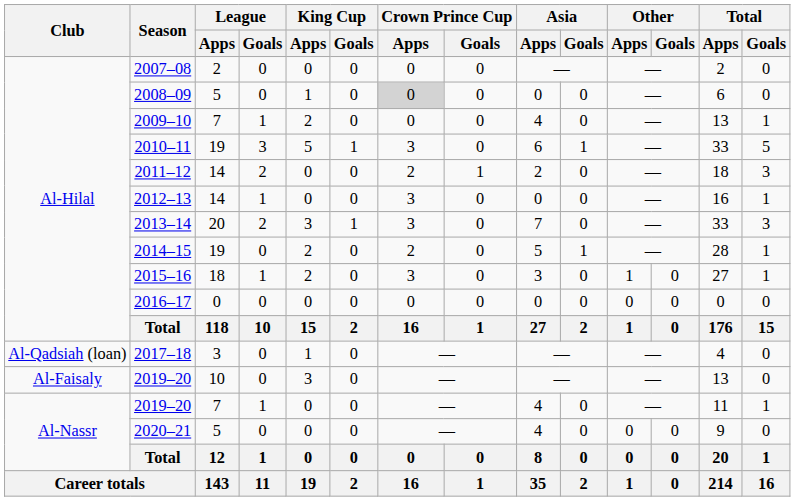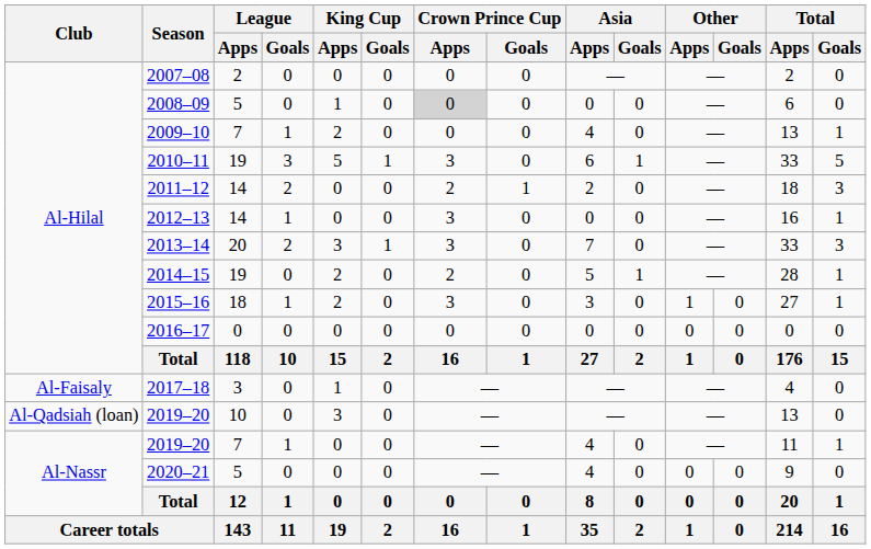 <table class="wikitable" style="text-align: center">
 <tr>
 <th rowspan=2>Club</th>
 <th rowspan=2>Season</th>
 <th colspan=2>League</th>
 <th colspan=2>King Cup</th>
 <th colspan=2>Crown Prince Cup</th>
 <th colspan=2>Asia</th>
 <th colspan=2>Other</th>
 <th colspan=2>Total</th>
 </tr>
 <tr>
 <th>Apps</th>
 <th>Goals</th>
 <th>Apps</th>
 <th>Goals</th>
 <th>Apps</th>
 <th>Goals</th>
 <th>Apps</th>
 <th>Goals</th>
 <th>Apps</th>
 <th>Goals</th>
 <th>Apps</th>
 <th>Goals</th>
 </tr>
 <tr>
 <td rowspan=11><a href='#'>Al-Hilal</a></td>
 <td><a href='#'>2007–08</a></td>
 <td>2</td>
 <td>0</td>
 <td>0</td>
 <td>0</td>
 <td>0</td>
 <td>0</td>
 <td colspan=2>—</td>
 <td colspan=2>—</td>
 <td>2</td>
 <td>0</td>
 </tr>
 <tr>
 <td><a href='#'>2008–09</a></td>
 <td>5</td>
 <td>0</td>
 <td>1</td>
 <td>0</td>
 <td style="background: lightgrey;">0</td>
 <td>0</td>
 <td>0</td>
 <td>0</td>
 <td colspan=2>—</td>
 <td>6</td>
 <td>0</td>
 </tr>
 <tr>
 <td><a href='#'>2009–10</a></td>
 <td>7</td>
 <td>1</td>
 <td>2</td>
 <td>0</td>
 <td>0</td>
 <td>0</td>
 <td>4</td>
 <td>0</td>
 <td colspan=2>—</td>
 <td>13</td>
 <td>1</td>
 </tr>
 <tr>
 <td><a href='#'>2010–11</a></td>
 <td>19</td>
 <td>3</td>
 <td>5</td>
 <td>1</td>
 <td>3</td>
 <td>0</td>
 <td>6</td>
 <td>1</td>
 <td colspan=2>—</td>
 <td>33</td>
 <td>5</td>
 </tr>
 <tr>
 <td><a href='#'>2011–12</a></td>
 <td>14</td>
 <td>2</td>
 <td>0</td>
 <td>0</td>
 <td>2</td>
 <td>1</td>
 <td>2</td>
 <td>0</td>
 <td colspan=2>—</td>
 <td>18</td>
 <td>3</td>
 </tr>
 <tr>
 <td><a href='#'>2012–13</a></td>
 <td>14</td>
 <td>1</td>
 <td>0</td>
 <td>0</td>
 <td>3</td>
 <td>0</td>
 <td>0</td>
 <td>0</td>
 <td colspan=2>—</td>
 <td>16</td>
 <td>1</td>
 </tr>
 <tr>
 <td><a href='#'>2013–14</a></td>
 <td>20</td>
 <td>2</td>
 <td>3</td>
 <td>1</td>
 <td>3</td>
 <td>0</td>
 <td>7</td>
 <td>0</td>
 <td colspan=2>—</td>
 <td>33</td>
 <td>3</td>
 </tr>
 <tr>
 <td><a href='#'>2014–15</a></td>
 <td>19</td>
 <td>0</td>
 <td>2</td>
 <td>0</td>
 <td>2</td>
 <td>0</td>
 <td>5</td>
 <td>1</td>
 <td colspan=2>—</td>
 <td>28</td>
 <td>1</td>
 </tr>
 <tr>
 <td><a href='#'>2015–16</a></td>
 <td>18</td>
 <td>1</td>
 <td>2</td>
 <td>0</td>
 <td>3</td>
 <td>0</td>
 <td>3</td>
 <td>0</td>
 <td>1</td>
 <td>0</td>
 <td>27</td>
 <td>1</td>
 </tr>
 <tr>
 <td><a href='#'>2016–17</a></td>
 <td>0</td>
 <td>0</td>
 <td>0</td>
 <td>0</td>
 <td>0</td>
 <td>0</td>
 <td>0</td>
 <td>0</td>
 <td>0</td>
 <td>0</td>
 <td>0</td>
 <td>0</td>
 </tr>
 <tr>
 <th>Total</th>
 <th>118</th>
 <th>10</th>
 <th>15</th>
 <th>2</th>
 <th>16</th>
 <th>1</th>
 <th>27</th>
 <th>2</th>
 <th>1</th>
 <th>0</th>
 <th>176</th>
 <th>15</th>
 </tr>
 <tr>
-<td rowspan=1><a href='#'>Al-Qadsiah</a> (loan)</td>
+<td rowspan=1><a href='#'>Al-Faisaly</a></td>
 <td><a href='#'>2017–18</a></td>
 <td>3</td>
 <td>0</td>
 <td>1</td>
 <td>0</td>
 <td colspan=2>—</td>
 <td colspan=2>—</td>
 <td colspan=2>—</td>
 <td>4</td>
 <td>0</td>
 </tr>
 <tr>
-<td rowspan=1><a href='#'>Al-Faisaly</a></td>
+<td rowspan=1><a href='#'>Al-Qadsiah</a> (loan)</td>
 <td><a href='#'>2019–20</a></td>
 <td>10</td>
 <td>0</td>
 <td>3</td>
 <td>0</td>
 <td colspan=2>—</td>
 <td colspan=2>—</td>
 <td colspan=2>—</td>
 <td>13</td>
 <td>0</td>
 </tr>
 <tr>
 <td rowspan=3><a href='#'>Al-Nassr</a></td>
 <td><a href='#'>2019–20</a></td>
 <td>7</td>
 <td>1</td>
 <td>0</td>
 <td>0</td>
 <td colspan=2>—</td>
 <td>4</td>
 <td>0</td>
 <td colspan=2>—</td>
 <td>11</td>
 <td>1</td>
 </tr>
 <tr>
 <td><a href='#'>2020–21</a></td>
 <td>5</td>
 <td>0</td>
 <td>0</td>
 <td>0</td>
 <td colspan=2>—</td>
 <td>4</td>
 <td>0</td>
 <td>0</td>
 <td>0</td>
 <td>9</td>
 <td>0</td>
 </tr>
 <tr>
 <th>Total</th>
 <th>12</th>
 <th>1</th>
 <th>0</th>
 <th>0</th>
 <th>0</th>
 <th>0</th>
 <th>8</th>
 <th>0</th>
 <th>0</th>
 <th>0</th>
 <th>20</th>
 <th>1</th>
 </tr>
 <tr>
 <th colspan=2>Career totals</th>
 <th>143</th>
 <th>11</th>
 <th>19</th>
 <th>2</th>
 <th>16</th>
 <th>1</th>
 <th>35</th>
 <th>2</th>
 <th>1</th>
 <th>0</th>
 <th>214</th>
 <th>16</th>
 </tr>
 </table>
